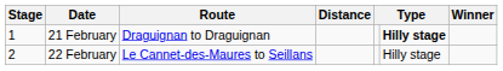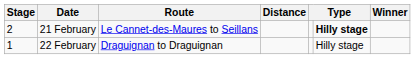 <table class="wikitable">
 <tr>
 <th>Stage</th>
 <th>Date</th>
 <th>Route</th>
 <th>Distance</th>
 <th colspan=2>Type</th>
 <th>Winner</th>
 </tr>
 <tr>
-<td>1</td>
+<td>2</td>
 <td>21 February</td>
-<td><a href='#'>Draguignan</a> to Draguignan</td>
+<td><a href='#'>Le Cannet-des-Maures</a> to <a href='#'>Seillans</a></td>
 <td></td>
 <td></td>
 <td><strong>Hilly stage</strong></td>
 <td></td>
 </tr>
 <tr>
-<td>2</td>
+<td>1</td>
 <td>22 February</td>
-<td><a href='#'>Le Cannet-des-Maures</a> to <a href='#'>Seillans</a></td>
+<td><a href='#'>Draguignan</a> to Draguignan</td>
 <td></td>
 <td></td>
 <td>Hilly stage</td>
 <td></td>
 </tr>
 </table>
